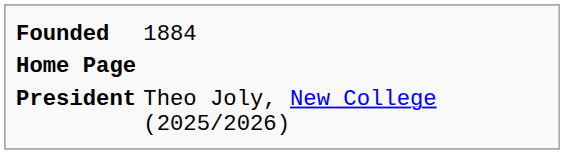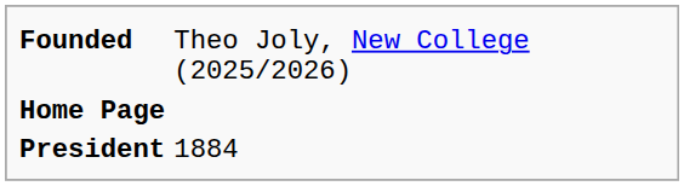 <table class="infobox" style="width: 25em; text-align: left; font-size: 95%;">
 <tr>
 <td colspan="2" style="text-align:center;"></td>
 </tr>
 <tr>
 <th>Founded</th>
-<td>1884</td>
+<td>Theo Joly, <a href='#'>New College</a> (2025/2026)</td>
 </tr>
 <tr>
 <th>Home Page</th>
 <td></td>
 </tr>
 <tr>
 <th>President</th>
-<td>Theo Joly, <a href='#'>New College</a> (2025/2026)</td>
+<td>1884</td>
 <td colspan="2" style="font-size: smaller;"></td>
 </tr>
 </table>
